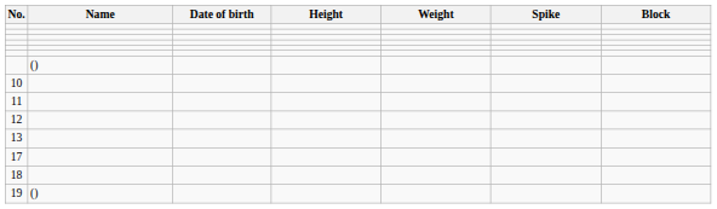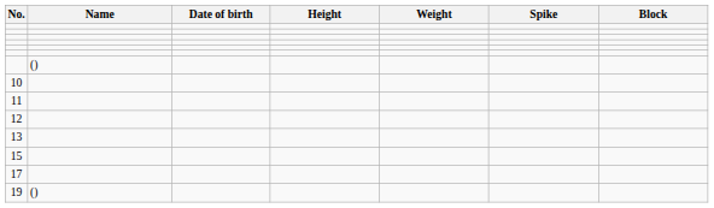 <table class="wikitable sortable" style="font-size:100%; text-align:center;">
 <tr>
 <th>No.</th>
 <th style="width:12em">Name</th>
 <th style="width:8em">Date of birth</th>
 <th style="width:9em">Height</th>
 <th style="width:9em">Weight</th>
 <th style="width:9em">Spike</th>
 <th style="width:9em">Block</th>
 </tr>
 <tr>
 <td></td>
 <td align=left> </td>
 <td align=right></td>
 <td></td>
 <td></td>
 <td></td>
 <td></td>
 </tr>
 <tr>
 <td></td>
 <td align=left> </td>
 <td align=right></td>
 <td></td>
 <td></td>
 <td></td>
 <td></td>
 </tr>
 <tr>
 <td></td>
 <td align=left> </td>
 <td align=right></td>
 <td></td>
 <td></td>
 <td></td>
 <td></td>
 </tr>
 <tr>
 <td></td>
 <td align=left> </td>
 <td align=right></td>
 <td></td>
 <td></td>
 <td></td>
 <td></td>
 </tr>
 <tr>
 <td></td>
 <td align=left> </td>
 <td align=right></td>
 <td></td>
 <td></td>
 <td></td>
 <td></td>
 </tr>
 <tr>
 <td></td>
 <td align=left> </td>
 <td align=right></td>
 <td></td>
 <td></td>
 <td></td>
 <td></td>
 </tr>
 <tr>
 <td></td>
 <td align=left>  ()</td>
 <td align=right></td>
 <td></td>
 <td></td>
 <td></td>
 <td></td>
 </tr>
 <tr>
 <td>10</td>
 <td align=left> </td>
 <td align=right></td>
 <td></td>
 <td></td>
 <td></td>
 <td></td>
 </tr>
 <tr>
 <td>11</td>
 <td align=left> </td>
 <td align=right></td>
 <td></td>
 <td></td>
 <td></td>
 <td></td>
 </tr>
 <tr>
 <td>12</td>
 <td align=left> </td>
 <td align=right></td>
 <td></td>
 <td></td>
 <td></td>
 <td></td>
 </tr>
 <tr>
 <td>13</td>
 <td align=left> </td>
 <td align=right></td>
 <td></td>
 <td></td>
 <td></td>
 <td></td>
 </tr>
 <tr>
-<td>17</td>
+<td>15</td>
 <td align=left> </td>
 <td align=right></td>
 <td></td>
 <td></td>
 <td></td>
 <td></td>
 </tr>
 <tr>
-<td>18</td>
+<td>17</td>
 <td align=left> </td>
 <td align=right></td>
 <td></td>
 <td></td>
 <td></td>
 <td></td>
 </tr>
 <tr>
 <td>19</td>
 <td align=left>  ()</td>
 <td align=right></td>
 <td></td>
 <td></td>
 <td></td>
 <td></td>
 </tr>
 </table>
